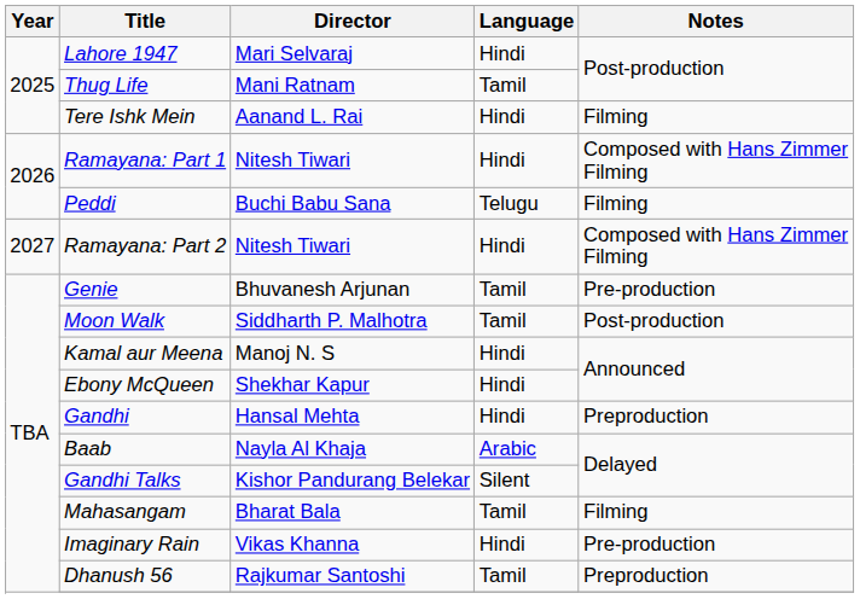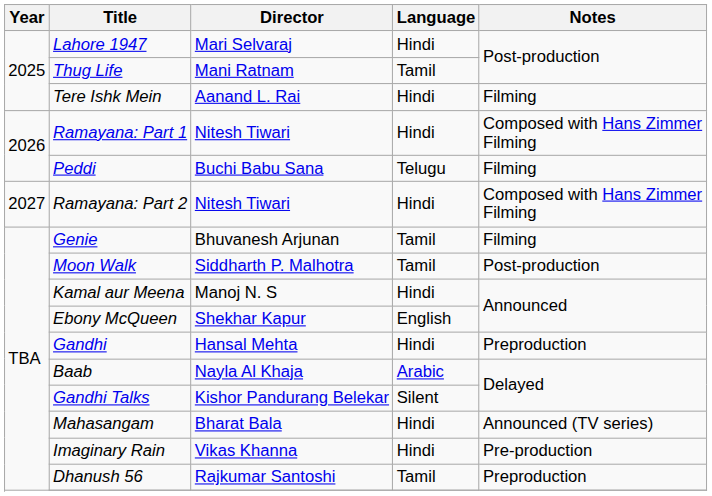 <table class="wikitable">
 <tr>
 <th scope="row">Year</th>
 <th scope="row">Title</th>
 <th scope="row">Director</th>
 <th scope="row">Language</th>
 <th class="unsortable" scope="col">Notes</th>
 </tr>
 <tr>
 <td rowspan="3">2025</td>
 <td><em><a href='#'>Lahore 1947</a></em></td>
 <td><a href='#'>Mari Selvaraj</a></td>
 <td>Hindi</td>
 <td rowspan="2">Post-production</td>
 </tr>
 <tr>
 <td><em><a href='#'>Thug Life</a></em></td>
 <td><a href='#'>Mani Ratnam</a></td>
 <td>Tamil</td>
 </tr>
 <tr>
 <td><em>Tere Ishk Mein</em></td>
 <td><a href='#'>Aanand L. Rai</a></td>
 <td>Hindi</td>
 <td>Filming</td>
 </tr>
 <tr>
 <td rowspan="2">2026</td>
 <td><em><a href='#'>Ramayana: Part 1</a></em></td>
 <td><a href='#'>Nitesh Tiwari</a></td>
 <td>Hindi</td>
 <td>Composed with <a href='#'>Hans Zimmer</a><br>Filming</td>
 </tr>
 <tr>
 <td><em><a href='#'>Peddi</a></em></td>
 <td><a href='#'>Buchi Babu Sana</a></td>
 <td>Telugu</td>
 <td>Filming</td>
 </tr>
 <tr>
 <td>2027</td>
 <td><em>Ramayana: Part 2</em></td>
 <td><a href='#'>Nitesh Tiwari</a></td>
 <td>Hindi</td>
 <td>Composed with <a href='#'>Hans Zimmer</a><br>Filming</td>
 </tr>
 <tr>
 <td rowspan="13">TBA</td>
 <td><em><a href='#'>Genie</a></em></td>
 <td>Bhuvanesh Arjunan</td>
 <td>Tamil</td>
-<td>Pre-production</td>
+<td>Filming</td>
 </tr>
 <tr>
 <td><em><a href='#'>Moon Walk</a></em></td>
 <td><a href='#'>Siddharth P. Malhotra</a></td>
 <td>Tamil</td>
 <td>Post-production</td>
 </tr>
 <tr>
 <td><em>Kamal aur Meena</em></td>
 <td>Manoj N. S</td>
 <td>Hindi</td>
 <td rowspan="2">Announced</td>
 </tr>
 <tr>
 <td><em>Ebony McQueen</em></td>
 <td><a href='#'>Shekhar Kapur</a></td>
-<td>Hindi</td>
+<td>English</td>
 </tr>
 <tr>
 <td><em><a href='#'>Gandhi</a></em></td>
 <td><a href='#'>Hansal Mehta</a></td>
 <td>Hindi</td>
 <td>Preproduction</td>
 </tr>
 <tr>
 <td><em>Baab</em></td>
 <td><a href='#'>Nayla Al Khaja</a></td>
 <td><a href='#'>Arabic</a></td>
 <td rowspan="2">Delayed</td>
 </tr>
 <tr>
 <td><em><a href='#'>Gandhi Talks</a></em></td>
 <td><a href='#'>Kishor Pandurang Belekar</a></td>
 <td>Silent</td>
 </tr>
 <tr>
 <td><em>Mahasangam</em></td>
 <td><a href='#'>Bharat Bala</a></td>
-<td>Tamil</td>
-<td>Filming</td>
+<td>Hindi</td>
+<td>Announced (TV series)</td>
 </tr>
 <tr>
 <td><em>Imaginary Rain</em></td>
 <td><a href='#'>Vikas Khanna</a></td>
 <td>Hindi</td>
 <td>Pre-production</td>
 </tr>
 <tr>
 <td><em>Dhanush 56</em></td>
 <td><a href='#'>Rajkumar Santoshi</a></td>
 <td>Tamil</td>
 <td>Preproduction</td>
 </tr>
 <tr>
 </tr>
 </table>
